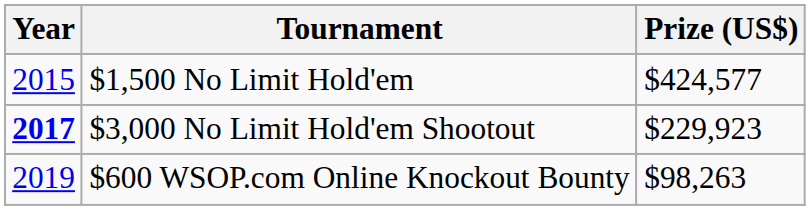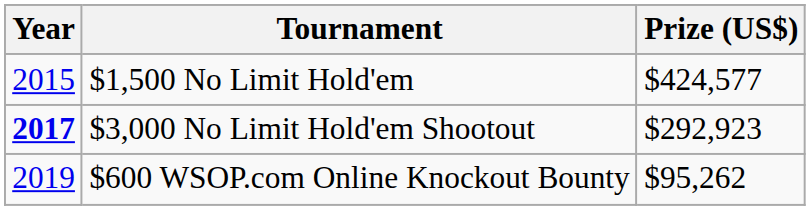 <table class="wikitable">
 <tr>
 <th>Year</th>
 <th>Tournament</th>
 <th>Prize (US$)</th>
 </tr>
 <tr>
 <td><a href='#'>2015</a></td>
 <td>$1,500 No Limit Hold'em</td>
 <td>$424,577</td>
 </tr>
 <tr>
 <td><strong><a href='#'>2017</a></strong></td>
 <td>$3,000 No Limit Hold'em Shootout</td>
-<td>$229,923</td>
+<td>$292,923</td>
 </tr>
 <tr>
 <td><a href='#'>2019</a></td>
 <td>$600 WSOP.com Online Knockout Bounty</td>
-<td>$98,263</td>
+<td>$95,262</td>
 </tr>
 </table>
